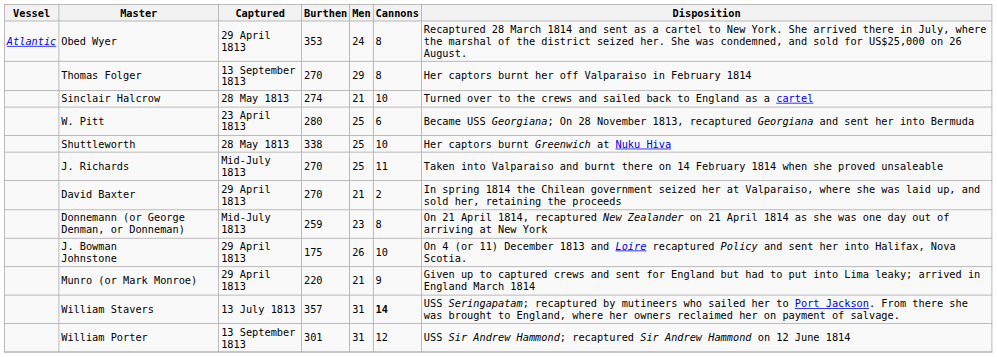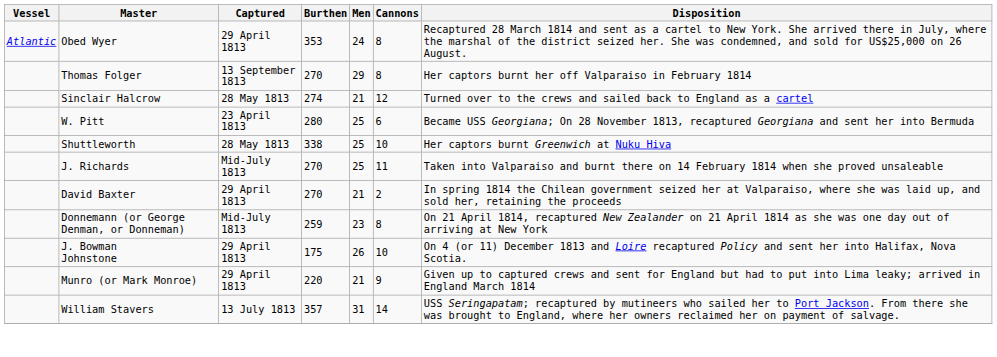 <table class="sortable wikitable">
 <tr>
 <th>Vessel</th>
 <th>Master</th>
 <th>Captured</th>
 <th>Burthen</th>
 <th>Men</th>
 <th>Cannons</th>
 <th>Disposition</th>
 </tr>
 <tr>
 <td><a href='#'><em>Atlantic</em></a></td>
 <td>Obed Wyer</td>
 <td>29 April 1813</td>
 <td>353</td>
 <td>24</td>
 <td>8</td>
 <td>Recaptured 28 March 1814 and sent as a cartel to New York. She arrived there in July, where the marshal of the district seized her. She was condemned, and sold for US$25,000 on 26 August.</td>
 </tr>
 <tr>
 <td></td>
 <td>Thomas Folger</td>
 <td>13 September 1813</td>
 <td>270</td>
 <td>29</td>
 <td>8</td>
 <td>Her captors burnt her off Valparaiso in February 1814</td>
 </tr>
 <tr>
 <td></td>
 <td>Sinclair Halcrow</td>
 <td>28 May 1813</td>
 <td>274</td>
 <td>21</td>
-<td>10</td>
+<td>12</td>
 <td>Turned over to the crews and sailed back to England as a <a href='#'>cartel</a></td>
 </tr>
 <tr>
 <td></td>
 <td>W. Pitt</td>
 <td>23 April 1813</td>
 <td>280</td>
 <td>25</td>
 <td>6</td>
 <td>Became USS <em>Georgiana</em>; On 28 November 1813,  recaptured <em>Georgiana</em> and sent her into Bermuda</td>
 </tr>
 <tr>
 <td></td>
 <td>Shuttleworth</td>
 <td>28 May 1813</td>
 <td>338</td>
 <td>25</td>
 <td>10</td>
 <td>Her captors burnt <em>Greenwich</em> at <a href='#'>Nuku Hiva</a></td>
 </tr>
 <tr>
 <td></td>
 <td>J. Richards</td>
 <td>Mid-July 1813</td>
 <td>270</td>
 <td>25</td>
 <td>11</td>
 <td>Taken into Valparaiso and burnt there on 14 February 1814 when she proved unsaleable</td>
 </tr>
 <tr>
 <td></td>
 <td>David Baxter</td>
 <td>29 April 1813</td>
 <td>270</td>
 <td>21</td>
 <td>2</td>
 <td>In spring 1814 the Chilean government seized her at Valparaiso, where she was laid up, and sold her, retaining the proceeds</td>
 </tr>
 <tr>
 <td></td>
 <td>Donnemann (or George Denman, or Donneman)</td>
 <td>Mid-July 1813</td>
 <td>259</td>
 <td>23</td>
 <td>8</td>
 <td>On 21 April 1814,  recaptured <em>New Zealander</em> on 21 April 1814 as she was one day out of arriving at New York</td>
 </tr>
 <tr>
 <td></td>
 <td>J. Bowman<br>Johnstone</td>
 <td>29 April 1813</td>
 <td>175</td>
 <td>26</td>
 <td>10</td>
 <td>On 4 (or 11) December 1813  and <a href='#'><em>Loire</em></a> recaptured <em>Policy</em> and sent her into Halifax, Nova Scotia.</td>
 </tr>
 <tr>
 <td></td>
 <td>Munro (or Mark Monroe)</td>
 <td>29 April 1813</td>
 <td>220</td>
 <td>21</td>
 <td>9</td>
 <td>Given up to captured crews and sent for England but had to put into Lima leaky; arrived in England March 1814</td>
 </tr>
 <tr>
 <td></td>
 <td>William Stavers</td>
 <td>13 July 1813</td>
 <td>357</td>
 <td>31</td>
-<td><strong>14</strong></td>
+<td>14</td>
 <td>USS <em>Seringapatam</em>; recaptured by mutineers who sailed her to <a href='#'>Port Jackson</a>. From there she was brought to England, where her owners reclaimed her on payment of salvage.</td>
-</tr>
-<tr>
-<td></td>
-<td>William Porter</td>
-<td>13 September 1813</td>
-<td>301</td>
-<td>31</td>
-<td>12</td>
-<td>USS <em>Sir Andrew Hammond</em>;  recaptured <em>Sir Andrew Hammond</em> on 12 June 1814</td>
 </tr>
 <tr>
 </tr>
 </table>
